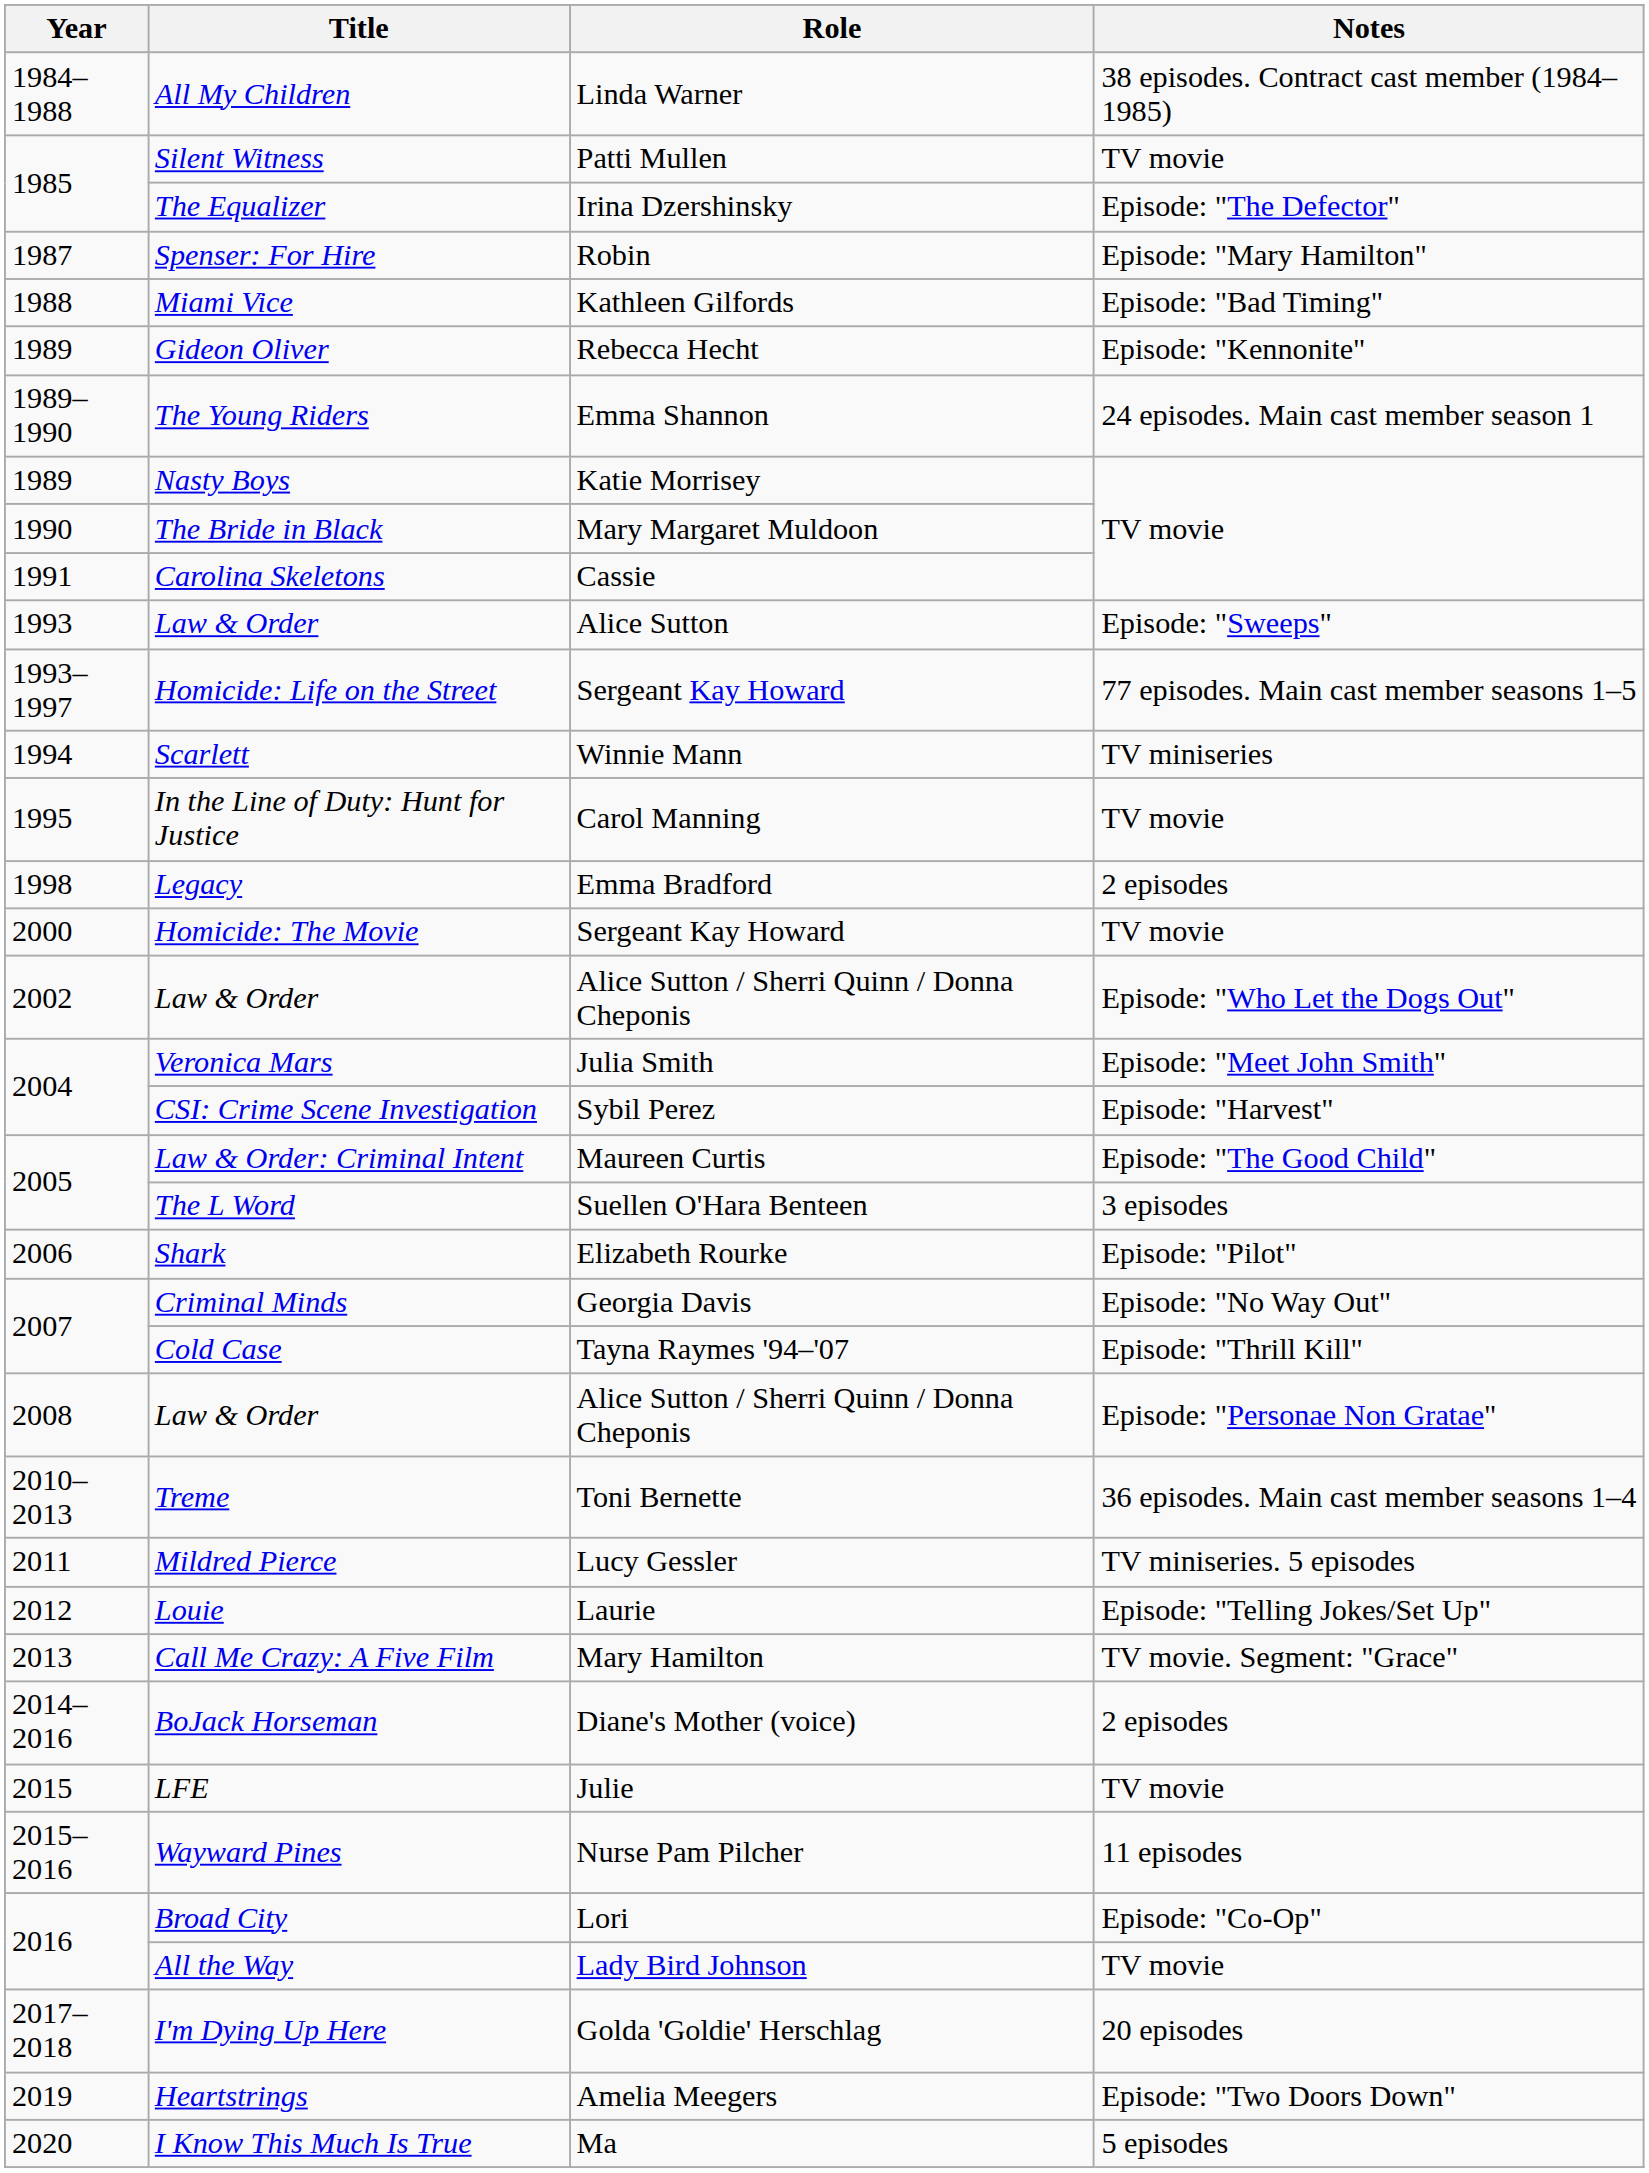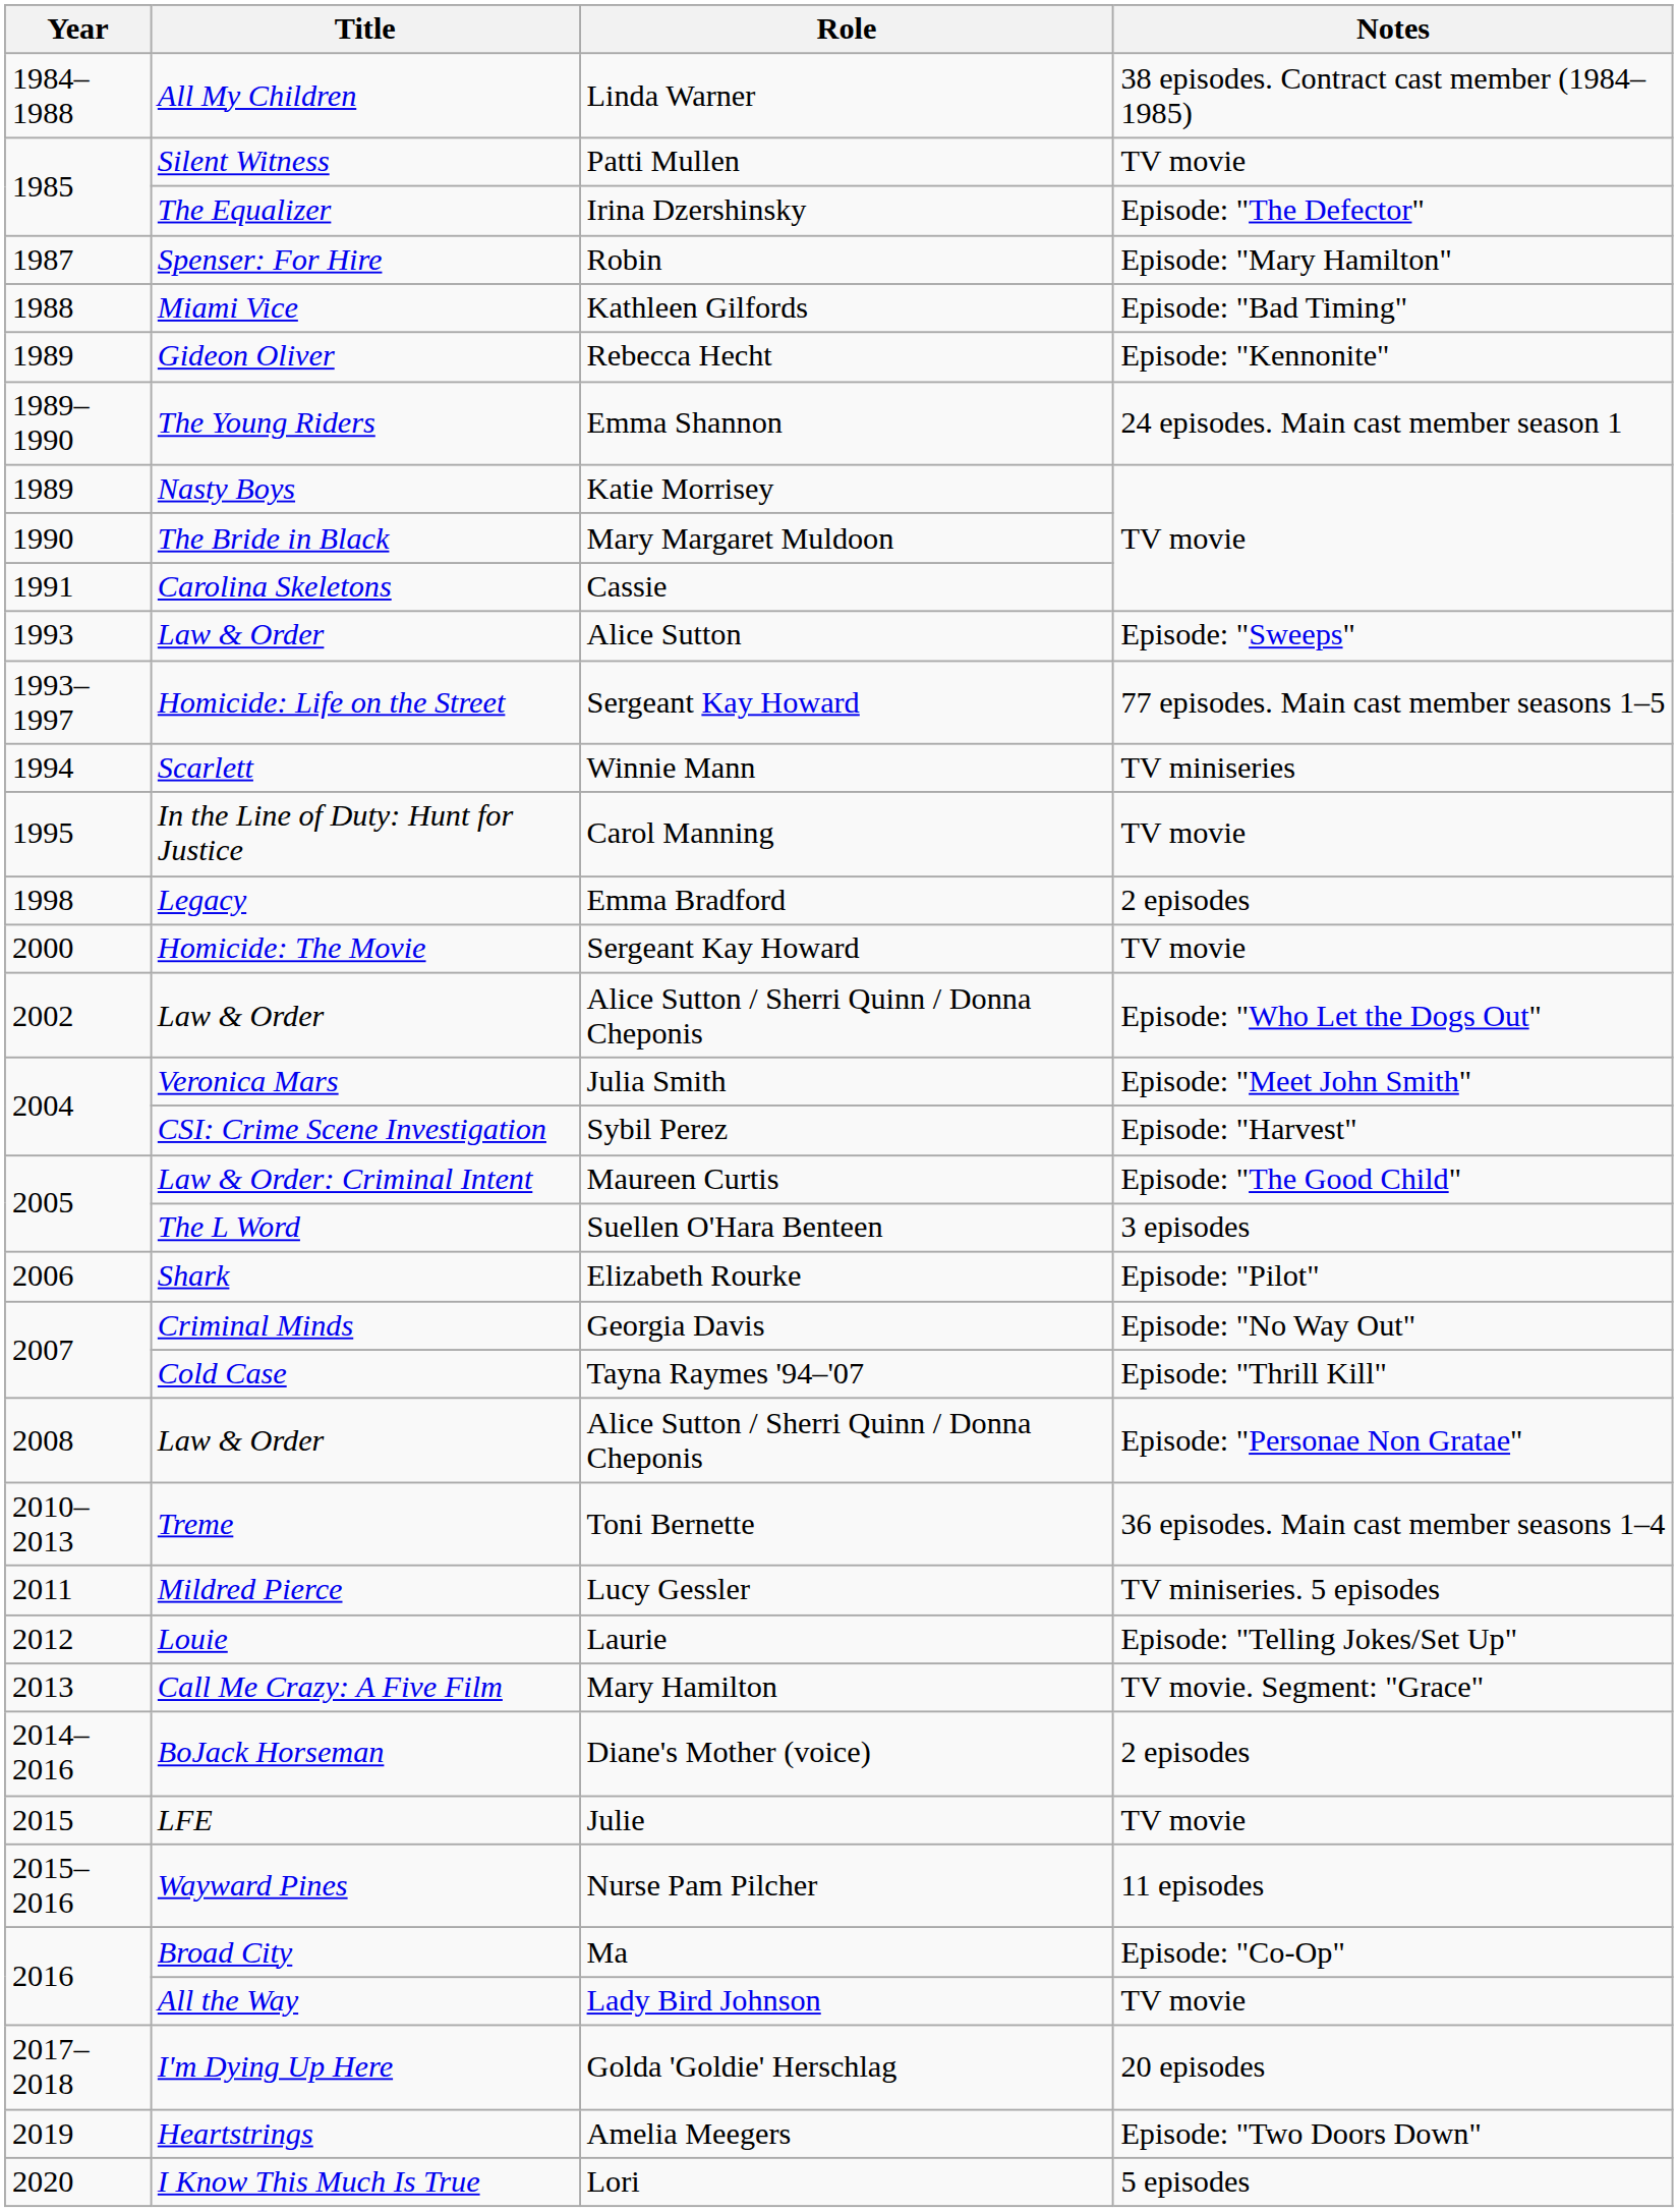 <table class="wikitable sortable">
 <tr>
 <th>Year</th>
 <th>Title</th>
 <th>Role</th>
 <th>Notes</th>
 </tr>
 <tr>
 <td>1984–1988</td>
 <td><em><a href='#'>All My Children</a></em></td>
 <td>Linda Warner</td>
 <td>38 episodes. Contract cast member (1984–1985)</td>
 </tr>
 <tr>
 <td rowspan="2">1985</td>
 <td><em><a href='#'>Silent Witness</a></em></td>
 <td>Patti Mullen</td>
 <td>TV movie</td>
 </tr>
 <tr>
 <td><em><a href='#'>The Equalizer</a></em></td>
 <td>Irina Dzershinsky</td>
 <td>Episode: "<a href='#'>The Defector</a>"</td>
 </tr>
 <tr>
 <td>1987</td>
 <td><em><a href='#'>Spenser: For Hire</a></em></td>
 <td>Robin</td>
 <td>Episode: "Mary Hamilton"</td>
 </tr>
 <tr>
 <td>1988</td>
 <td><em><a href='#'>Miami Vice</a></em></td>
 <td>Kathleen Gilfords</td>
 <td>Episode: "Bad Timing"</td>
 </tr>
 <tr>
 <td>1989</td>
 <td><em><a href='#'>Gideon Oliver</a></em></td>
 <td>Rebecca Hecht</td>
 <td>Episode: "Kennonite"</td>
 </tr>
 <tr>
 <td>1989–1990</td>
 <td><em><a href='#'>The Young Riders</a></em></td>
 <td>Emma Shannon</td>
 <td>24 episodes. Main cast member season 1</td>
 </tr>
 <tr>
 <td>1989</td>
 <td><em><a href='#'>Nasty Boys</a></em></td>
 <td>Katie Morrisey</td>
 <td rowspan="3">TV movie</td>
 </tr>
 <tr>
 <td>1990</td>
 <td><em><a href='#'>The Bride in Black</a></em></td>
 <td>Mary Margaret Muldoon</td>
 </tr>
 <tr>
 <td>1991</td>
 <td><em><a href='#'>Carolina Skeletons</a></em></td>
 <td>Cassie</td>
 </tr>
 <tr>
 <td>1993</td>
 <td><em><a href='#'>Law & Order</a></em></td>
 <td>Alice Sutton</td>
 <td>Episode: "<a href='#'>Sweeps</a>"</td>
 </tr>
 <tr>
 <td>1993–1997</td>
 <td><em><a href='#'>Homicide: Life on the Street</a></em></td>
 <td>Sergeant <a href='#'>Kay Howard</a></td>
 <td>77 episodes. Main cast member seasons 1–5</td>
 </tr>
 <tr>
 <td>1994</td>
 <td><em><a href='#'>Scarlett</a></em></td>
 <td>Winnie Mann</td>
 <td>TV miniseries</td>
 </tr>
 <tr>
 <td>1995</td>
 <td><em>In the Line of Duty: Hunt for Justice</em></td>
 <td>Carol Manning</td>
 <td>TV movie</td>
 </tr>
 <tr>
 <td>1998</td>
 <td><em><a href='#'>Legacy</a></em></td>
 <td>Emma Bradford</td>
 <td>2 episodes</td>
 </tr>
 <tr>
 <td>2000</td>
 <td><em><a href='#'>Homicide: The Movie</a></em></td>
 <td>Sergeant Kay Howard</td>
 <td>TV movie</td>
 </tr>
 <tr>
 <td>2002</td>
 <td><em>Law & Order</em></td>
 <td>Alice Sutton / Sherri Quinn / Donna Cheponis</td>
 <td>Episode: "<a href='#'>Who Let the Dogs Out</a>"</td>
 </tr>
 <tr>
 <td rowspan="2">2004</td>
 <td><em><a href='#'>Veronica Mars</a></em></td>
 <td>Julia Smith</td>
 <td>Episode: "<a href='#'>Meet John Smith</a>"</td>
 </tr>
 <tr>
 <td><em><a href='#'>CSI: Crime Scene Investigation</a></em></td>
 <td>Sybil Perez</td>
 <td>Episode: "Harvest"</td>
 </tr>
 <tr>
 <td rowspan="2">2005</td>
 <td><em><a href='#'>Law & Order: Criminal Intent</a></em></td>
 <td>Maureen Curtis</td>
 <td>Episode: "<a href='#'>The Good Child</a>"</td>
 </tr>
 <tr>
 <td><em><a href='#'>The L Word</a></em></td>
 <td>Suellen O'Hara Benteen</td>
 <td>3 episodes</td>
 </tr>
 <tr>
 <td>2006</td>
 <td><em><a href='#'>Shark</a></em></td>
 <td>Elizabeth Rourke</td>
 <td>Episode: "Pilot"</td>
 </tr>
 <tr>
 <td rowspan="2">2007</td>
 <td><em><a href='#'>Criminal Minds</a></em></td>
 <td>Georgia Davis</td>
 <td>Episode: "No Way Out"</td>
 </tr>
 <tr>
 <td><em><a href='#'>Cold Case</a></em></td>
 <td>Tayna Raymes '94–'07</td>
 <td>Episode: "Thrill Kill"</td>
 </tr>
 <tr>
 <td>2008</td>
 <td><em>Law & Order</em></td>
 <td>Alice Sutton / Sherri Quinn / Donna Cheponis</td>
 <td>Episode: "<a href='#'>Personae Non Gratae</a>"</td>
 </tr>
 <tr>
 <td>2010–2013</td>
 <td><em><a href='#'>Treme</a></em></td>
 <td>Toni Bernette</td>
 <td>36 episodes. Main cast member seasons 1–4</td>
 </tr>
 <tr>
 <td>2011</td>
 <td><em><a href='#'>Mildred Pierce</a></em></td>
 <td>Lucy Gessler</td>
 <td>TV miniseries. 5 episodes</td>
 </tr>
 <tr>
 <td>2012</td>
 <td><em><a href='#'>Louie</a></em></td>
 <td>Laurie</td>
 <td>Episode: "Telling Jokes/Set Up"</td>
 </tr>
 <tr>
 <td>2013</td>
 <td><em><a href='#'>Call Me Crazy: A Five Film</a></em></td>
 <td>Mary Hamilton</td>
 <td>TV movie. Segment: "Grace"</td>
 </tr>
 <tr>
 <td>2014–2016</td>
 <td><em><a href='#'>BoJack Horseman</a></em></td>
 <td>Diane's Mother (voice)</td>
 <td>2 episodes</td>
 </tr>
 <tr>
 <td>2015</td>
 <td><em>LFE</em></td>
 <td>Julie</td>
 <td>TV movie</td>
 </tr>
 <tr>
 <td>2015–2016</td>
 <td><em><a href='#'>Wayward Pines</a></em></td>
 <td>Nurse Pam Pilcher</td>
 <td>11 episodes</td>
 </tr>
 <tr>
 <td rowspan="2">2016</td>
 <td><em><a href='#'>Broad City</a></em></td>
-<td>Lori</td>
+<td>Ma</td>
 <td>Episode: "Co-Op"</td>
 </tr>
 <tr>
 <td><em><a href='#'>All the Way</a></em></td>
 <td><a href='#'>Lady Bird Johnson</a></td>
 <td>TV movie</td>
 </tr>
 <tr>
 <td>2017–2018</td>
 <td><em><a href='#'>I'm Dying Up Here</a></em></td>
 <td>Golda 'Goldie' Herschlag</td>
 <td>20 episodes</td>
 </tr>
 <tr>
 <td>2019</td>
 <td><em><a href='#'>Heartstrings</a></em></td>
 <td>Amelia Meegers</td>
 <td>Episode: "Two Doors Down"</td>
 </tr>
 <tr>
 <td>2020</td>
 <td><em><a href='#'>I Know This Much Is True</a></em></td>
-<td>Ma</td>
+<td>Lori</td>
 <td>5 episodes</td>
 </tr>
 </table>
